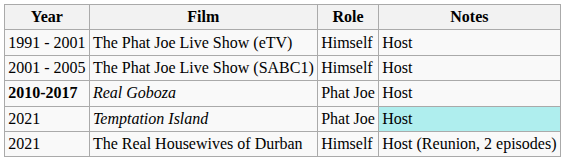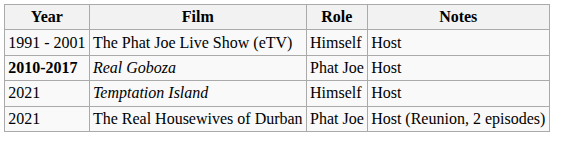 <table class="wikitable sortable">
 <tr>
 <th>Year</th>
 <th>Film</th>
 <th>Role</th>
 <th>Notes</th>
 </tr>
 <tr>
 <td>1991 - 2001</td>
 <td>The Phat Joe Live Show (eTV)</td>
 <td>Himself</td>
 <td>Host</td>
 </tr>
 <tr>
-<td>2001 - 2005</td>
-<td>The Phat Joe Live Show (SABC1)</td>
-<td>Himself</td>
-<td>Host</td>
-</tr>
-<tr>
 <td><strong>2010-2017</strong></td>
 <td><em>Real Goboza</em></td>
 <td>Phat Joe</td>
 <td>Host</td>
 </tr>
 <tr>
 <td>2021</td>
 <td><em>Temptation Island</em></td>
-<td>Phat Joe</td>
-<td style="background: paleturquoise;">Host</td>
+<td>Himself</td>
+<td>Host</td>
 </tr>
 <tr>
 <td>2021</td>
 <td>The Real Housewives of Durban</td>
-<td>Himself</td>
+<td>Phat Joe</td>
 <td>Host (Reunion, 2 episodes)</td>
 </tr>
 </table>
